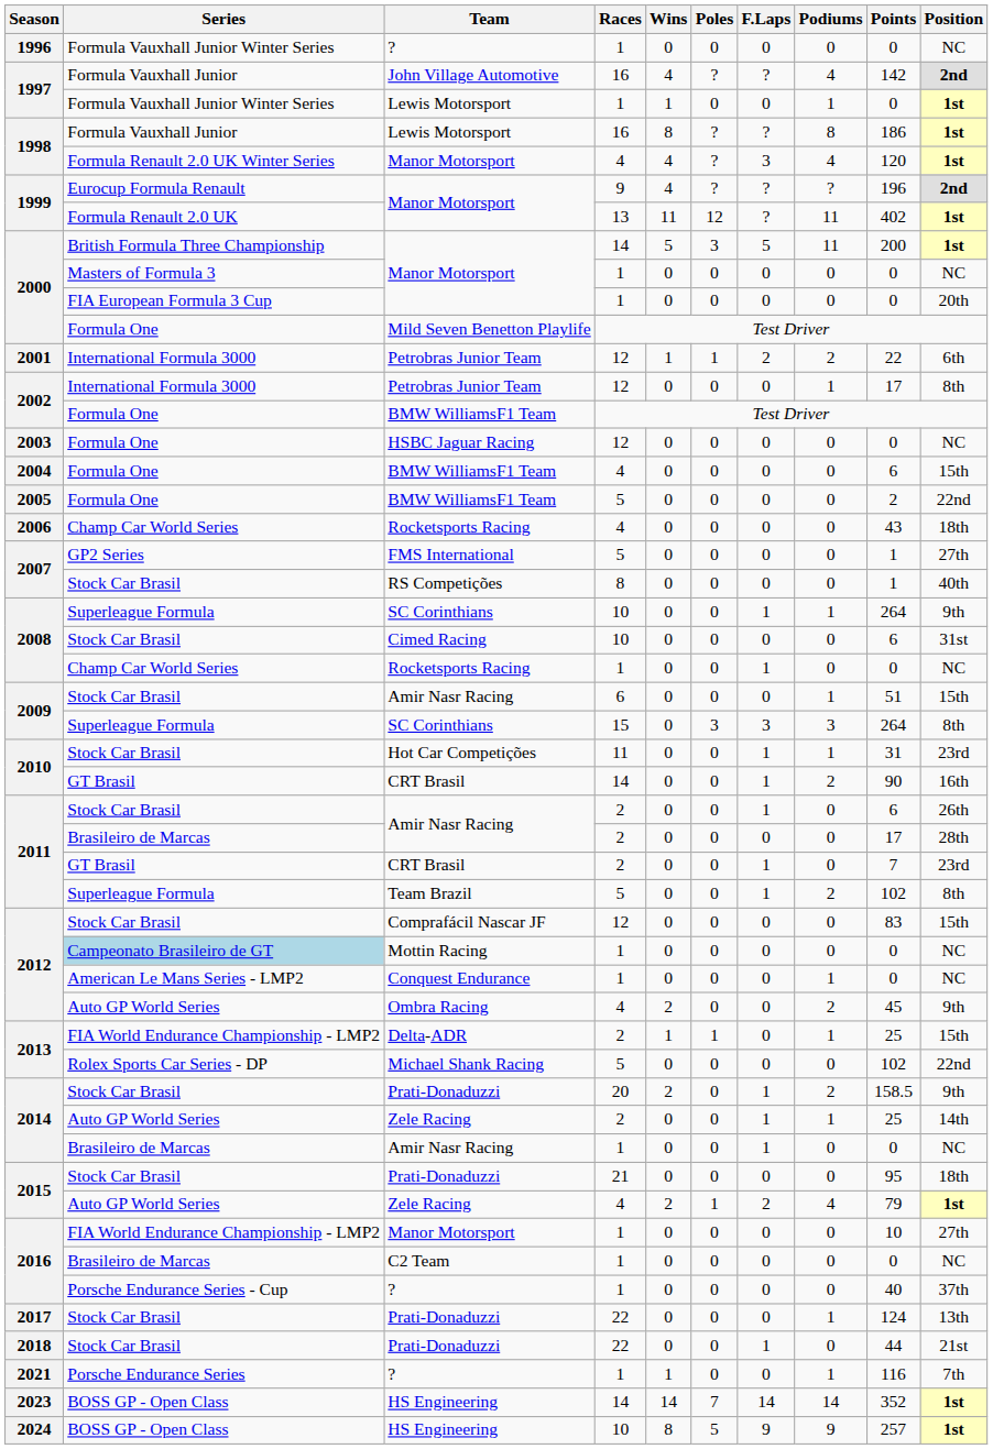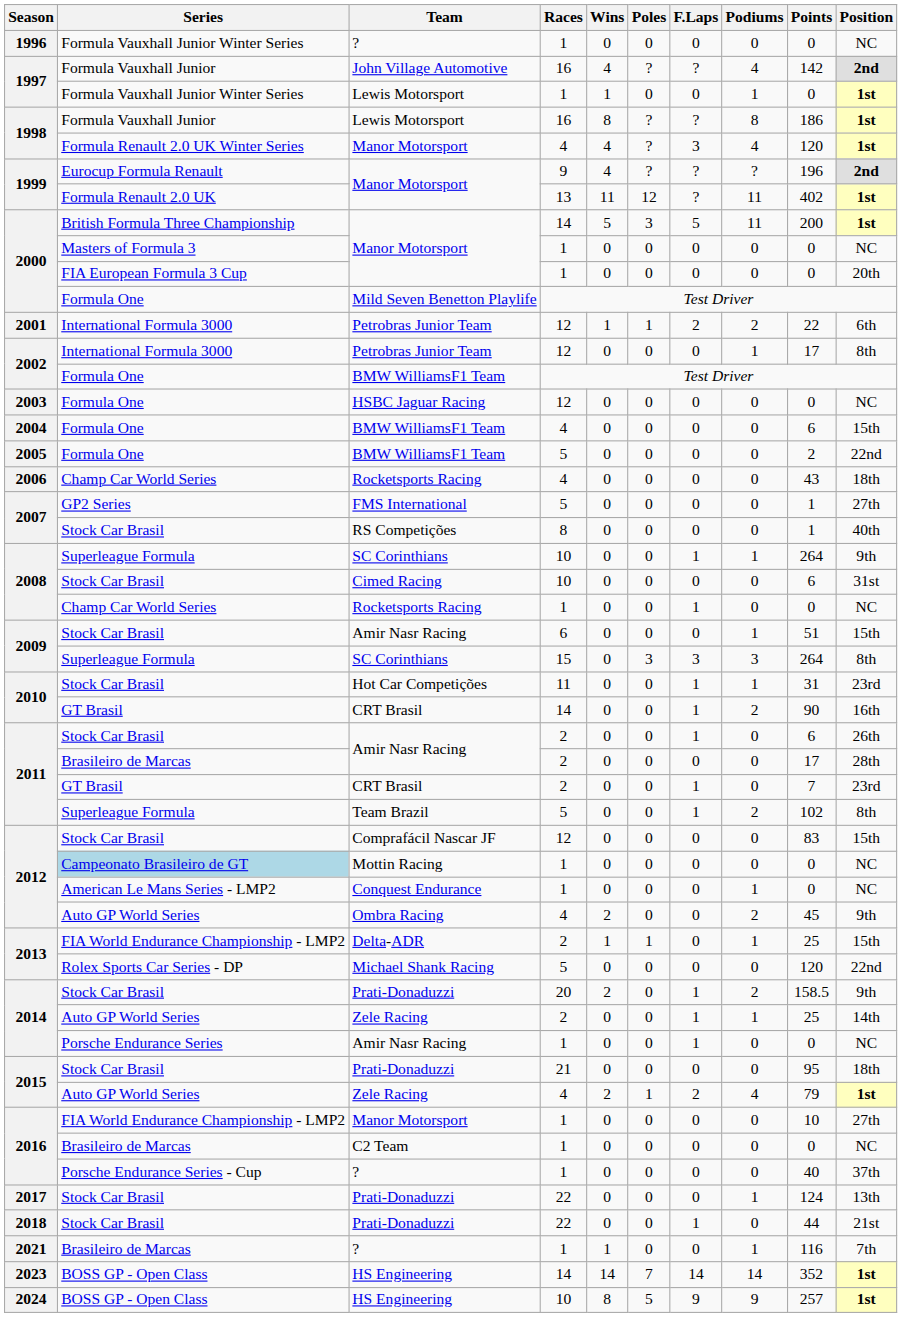 <table class="wikitable" style="font-size: 90%; text-align:center">
 <tr>
 <th>Season</th>
 <th>Series</th>
 <th>Team</th>
 <th>Races</th>
 <th>Wins</th>
 <th>Poles</th>
 <th>F.Laps</th>
 <th>Podiums</th>
 <th>Points</th>
 <th>Position</th>
 </tr>
 <tr>
 <th>1996</th>
 <td align=left>Formula Vauxhall Junior Winter Series</td>
 <td align=left>?</td>
 <td>1</td>
 <td>0</td>
 <td>0</td>
 <td>0</td>
 <td>0</td>
 <td>0</td>
 <td>NC</td>
 </tr>
 <tr>
 <th rowspan=2>1997</th>
 <td align=left>Formula Vauxhall Junior</td>
 <td align=left><a href='#'>John Village Automotive</a></td>
 <td>16</td>
 <td>4</td>
 <td>?</td>
 <td>?</td>
 <td>4</td>
 <td>142</td>
 <td style="background:#DFDFDF;"><strong>2nd</strong></td>
 </tr>
 <tr>
 <td align=left>Formula Vauxhall Junior Winter Series</td>
 <td align=left>Lewis Motorsport</td>
 <td>1</td>
 <td>1</td>
 <td>0</td>
 <td>0</td>
 <td>1</td>
 <td>0</td>
 <td style="background:#FFFFBF;"><strong>1st</strong></td>
 </tr>
 <tr>
 <th rowspan=2>1998</th>
 <td align=left>Formula Vauxhall Junior</td>
 <td align=left>Lewis Motorsport</td>
 <td>16</td>
 <td>8</td>
 <td>?</td>
 <td>?</td>
 <td>8</td>
 <td>186</td>
 <td style="background:#FFFFBF;"><strong>1st</strong></td>
 </tr>
 <tr>
 <td align=left><a href='#'>Formula Renault 2.0 UK Winter Series</a></td>
 <td align=left><a href='#'>Manor Motorsport</a></td>
 <td>4</td>
 <td>4</td>
 <td>?</td>
 <td>3</td>
 <td>4</td>
 <td>120</td>
 <td style="background:#FFFFBF;"><strong>1st</strong></td>
 </tr>
 <tr>
 <th rowspan=2>1999</th>
 <td align=left><a href='#'>Eurocup Formula Renault</a></td>
 <td rowspan=2 align=left><a href='#'>Manor Motorsport</a></td>
 <td>9</td>
 <td>4</td>
 <td>?</td>
 <td>?</td>
 <td>?</td>
 <td>196</td>
 <td style="background:#DFDFDF;"><strong>2nd</strong></td>
 </tr>
 <tr>
 <td align=left><a href='#'>Formula Renault 2.0 UK</a></td>
 <td>13</td>
 <td>11</td>
 <td>12</td>
 <td>?</td>
 <td>11</td>
 <td>402</td>
 <td style="background:#FFFFBF;"><strong>1st</strong></td>
 </tr>
 <tr>
 <th rowspan=4>2000</th>
 <td align=left nowrap><a href='#'>British Formula Three Championship</a></td>
 <td rowspan=3 align=left><a href='#'>Manor Motorsport</a></td>
 <td>14</td>
 <td>5</td>
 <td>3</td>
 <td>5</td>
 <td>11</td>
 <td>200</td>
 <td style="background:#FFFFBF;"><strong>1st</strong></td>
 </tr>
 <tr>
 <td align=left><a href='#'>Masters of Formula 3</a></td>
 <td>1</td>
 <td>0</td>
 <td>0</td>
 <td>0</td>
 <td>0</td>
 <td>0</td>
 <td>NC</td>
 </tr>
 <tr>
 <td align=left><a href='#'>FIA European Formula 3 Cup</a></td>
 <td>1</td>
 <td>0</td>
 <td>0</td>
 <td>0</td>
 <td>0</td>
 <td>0</td>
 <td>20th</td>
 </tr>
 <tr>
 <td align=left><a href='#'>Formula One</a></td>
 <td align=left><a href='#'>Mild Seven Benetton Playlife</a></td>
 <td colspan=7><em>Test Driver</em></td>
 </tr>
 <tr>
 <th>2001</th>
 <td align=left><a href='#'>International Formula 3000</a></td>
 <td align=left><a href='#'>Petrobras Junior Team</a></td>
 <td>12</td>
 <td>1</td>
 <td>1</td>
 <td>2</td>
 <td>2</td>
 <td>22</td>
 <td>6th</td>
 </tr>
 <tr>
 <th rowspan=2>2002</th>
 <td align=left><a href='#'>International Formula 3000</a></td>
 <td align=left><a href='#'>Petrobras Junior Team</a></td>
 <td>12</td>
 <td>0</td>
 <td>0</td>
 <td>0</td>
 <td>1</td>
 <td>17</td>
 <td>8th</td>
 </tr>
 <tr>
 <td align=left><a href='#'>Formula One</a></td>
 <td align=left><a href='#'>BMW WilliamsF1 Team</a></td>
 <td colspan=7><em>Test Driver</em></td>
 </tr>
 <tr>
 <th>2003</th>
 <td align=left><a href='#'>Formula One</a></td>
 <td align=left><a href='#'>HSBC Jaguar Racing</a></td>
 <td>12</td>
 <td>0</td>
 <td>0</td>
 <td>0</td>
 <td>0</td>
 <td>0</td>
 <td>NC</td>
 </tr>
 <tr>
 <th>2004</th>
 <td align=left><a href='#'>Formula One</a></td>
 <td align=left><a href='#'>BMW WilliamsF1 Team</a></td>
 <td>4</td>
 <td>0</td>
 <td>0</td>
 <td>0</td>
 <td>0</td>
 <td>6</td>
 <td>15th</td>
 </tr>
 <tr>
 <th>2005</th>
 <td align=left><a href='#'>Formula One</a></td>
 <td align=left><a href='#'>BMW WilliamsF1 Team</a></td>
 <td>5</td>
 <td>0</td>
 <td>0</td>
 <td>0</td>
 <td>0</td>
 <td>2</td>
 <td>22nd</td>
 </tr>
 <tr>
 <th>2006</th>
 <td align=left><a href='#'>Champ Car World Series</a></td>
 <td align=left><a href='#'>Rocketsports Racing</a></td>
 <td>4</td>
 <td>0</td>
 <td>0</td>
 <td>0</td>
 <td>0</td>
 <td>43</td>
 <td>18th</td>
 </tr>
 <tr>
 <th rowspan=2>2007</th>
 <td align=left><a href='#'>GP2 Series</a></td>
 <td align=left><a href='#'>FMS International</a></td>
 <td>5</td>
 <td>0</td>
 <td>0</td>
 <td>0</td>
 <td>0</td>
 <td>1</td>
 <td>27th</td>
 </tr>
 <tr>
 <td align=left><a href='#'>Stock Car Brasil</a></td>
 <td align=left>RS Competições</td>
 <td>8</td>
 <td>0</td>
 <td>0</td>
 <td>0</td>
 <td>0</td>
 <td>1</td>
 <td>40th</td>
 </tr>
 <tr>
 <th rowspan=3>2008</th>
 <td align=left><a href='#'>Superleague Formula</a></td>
 <td align=left><a href='#'>SC Corinthians</a></td>
 <td>10</td>
 <td>0</td>
 <td>0</td>
 <td>1</td>
 <td>1</td>
 <td>264</td>
 <td>9th</td>
 </tr>
 <tr>
 <td align=left><a href='#'>Stock Car Brasil</a></td>
 <td align=left><a href='#'>Cimed Racing</a></td>
 <td>10</td>
 <td>0</td>
 <td>0</td>
 <td>0</td>
 <td>0</td>
 <td>6</td>
 <td>31st</td>
 </tr>
 <tr>
 <td align=left><a href='#'>Champ Car World Series</a></td>
 <td align=left><a href='#'>Rocketsports Racing</a></td>
 <td>1</td>
 <td>0</td>
 <td>0</td>
 <td>1</td>
 <td>0</td>
 <td>0</td>
 <td>NC</td>
 </tr>
 <tr>
 <th rowspan=2>2009</th>
 <td align=left><a href='#'>Stock Car Brasil</a></td>
 <td align=left>Amir Nasr Racing</td>
 <td>6</td>
 <td>0</td>
 <td>0</td>
 <td>0</td>
 <td>1</td>
 <td>51</td>
 <td>15th</td>
 </tr>
 <tr>
 <td align=left><a href='#'>Superleague Formula</a></td>
 <td align=left><a href='#'>SC Corinthians</a></td>
 <td>15</td>
 <td>0</td>
 <td>3</td>
 <td>3</td>
 <td>3</td>
 <td>264</td>
 <td>8th</td>
 </tr>
 <tr>
 <th rowspan=2>2010</th>
 <td align=left><a href='#'>Stock Car Brasil</a></td>
 <td align=left>Hot Car Competições</td>
 <td>11</td>
 <td>0</td>
 <td>0</td>
 <td>1</td>
 <td>1</td>
 <td>31</td>
 <td>23rd</td>
 </tr>
 <tr>
 <td align=left><a href='#'>GT Brasil</a></td>
 <td align=left>CRT Brasil</td>
 <td>14</td>
 <td>0</td>
 <td>0</td>
 <td>1</td>
 <td>2</td>
 <td>90</td>
 <td>16th</td>
 </tr>
 <tr>
 <th rowspan=4>2011</th>
 <td align=left><a href='#'>Stock Car Brasil</a></td>
 <td rowspan=2 align=left>Amir Nasr Racing</td>
 <td>2</td>
 <td>0</td>
 <td>0</td>
 <td>1</td>
 <td>0</td>
 <td>6</td>
 <td>26th</td>
 </tr>
 <tr>
 <td align=left><a href='#'>Brasileiro de Marcas</a></td>
 <td>2</td>
 <td>0</td>
 <td>0</td>
 <td>0</td>
 <td>0</td>
 <td>17</td>
 <td>28th</td>
 </tr>
 <tr>
 <td align=left><a href='#'>GT Brasil</a></td>
 <td align=left>CRT Brasil</td>
 <td>2</td>
 <td>0</td>
 <td>0</td>
 <td>1</td>
 <td>0</td>
 <td>7</td>
 <td>23rd</td>
 </tr>
 <tr>
 <td align=left><a href='#'>Superleague Formula</a></td>
 <td align=left>Team Brazil</td>
 <td>5</td>
 <td>0</td>
 <td>0</td>
 <td>1</td>
 <td>2</td>
 <td>102</td>
 <td>8th</td>
 </tr>
 <tr>
 <th rowspan=4>2012</th>
 <td align=left><a href='#'>Stock Car Brasil</a></td>
 <td align=left>Comprafácil Nascar JF</td>
 <td>12</td>
 <td>0</td>
 <td>0</td>
 <td>0</td>
 <td>0</td>
 <td>83</td>
 <td>15th</td>
 </tr>
 <tr>
 <td align=left style="background: lightblue;"><a href='#'>Campeonato Brasileiro de GT</a></td>
 <td align=left>Mottin Racing</td>
 <td>1</td>
 <td>0</td>
 <td>0</td>
 <td>0</td>
 <td>0</td>
 <td>0</td>
 <td>NC</td>
 </tr>
 <tr>
 <td align=left><a href='#'>American Le Mans Series</a> - LMP2</td>
 <td align=left><a href='#'>Conquest Endurance</a></td>
 <td>1</td>
 <td>0</td>
 <td>0</td>
 <td>0</td>
 <td>1</td>
 <td>0</td>
 <td>NC</td>
 </tr>
 <tr>
 <td align=left><a href='#'>Auto GP World Series</a></td>
 <td align=left><a href='#'>Ombra Racing</a></td>
 <td>4</td>
 <td>2</td>
 <td>0</td>
 <td>0</td>
 <td>2</td>
 <td>45</td>
 <td>9th</td>
 </tr>
 <tr>
 <th rowspan=2>2013</th>
 <td align=left><a href='#'>FIA World Endurance Championship</a> - LMP2</td>
 <td align=left><a href='#'>Delta</a>-<a href='#'>ADR</a></td>
 <td>2</td>
 <td>1</td>
 <td>1</td>
 <td>0</td>
 <td>1</td>
 <td>25</td>
 <td>15th</td>
 </tr>
 <tr>
 <td align=left><a href='#'>Rolex Sports Car Series</a> - DP</td>
 <td align=left><a href='#'>Michael Shank Racing</a></td>
 <td>5</td>
 <td>0</td>
 <td>0</td>
 <td>0</td>
 <td>0</td>
-<td>102</td>
+<td>120</td>
 <td>22nd</td>
 </tr>
 <tr>
 <th rowspan=3>2014</th>
 <td align=left><a href='#'>Stock Car Brasil</a></td>
 <td align=left><a href='#'>Prati-Donaduzzi</a></td>
 <td>20</td>
 <td>2</td>
 <td>0</td>
 <td>1</td>
 <td>2</td>
 <td>158.5</td>
 <td>9th</td>
 </tr>
 <tr>
 <td align=left><a href='#'>Auto GP World Series</a></td>
 <td align=left><a href='#'>Zele Racing</a></td>
 <td>2</td>
 <td>0</td>
 <td>0</td>
 <td>1</td>
 <td>1</td>
 <td>25</td>
 <td>14th</td>
 </tr>
 <tr>
-<td align=left><a href='#'>Brasileiro de Marcas</a></td>
+<td align=left><a href='#'>Porsche Endurance Series</a></td>
 <td align=left>Amir Nasr Racing</td>
 <td>1</td>
 <td>0</td>
 <td>0</td>
 <td>1</td>
 <td>0</td>
 <td>0</td>
 <td>NC</td>
 </tr>
 <tr>
 <th rowspan=2>2015</th>
 <td align=left><a href='#'>Stock Car Brasil</a></td>
 <td align=left><a href='#'>Prati-Donaduzzi</a></td>
 <td>21</td>
 <td>0</td>
 <td>0</td>
 <td>0</td>
 <td>0</td>
 <td>95</td>
 <td>18th</td>
 </tr>
 <tr>
 <td align=left><a href='#'>Auto GP World Series</a></td>
 <td align=left><a href='#'>Zele Racing</a></td>
 <td>4</td>
 <td>2</td>
 <td>1</td>
 <td>2</td>
 <td>4</td>
 <td>79</td>
 <td style="background:#FFFFBF;"><strong>1st</strong></td>
 </tr>
 <tr>
 <th rowspan=3>2016</th>
 <td align=left><a href='#'>FIA World Endurance Championship</a> - LMP2</td>
 <td align=left><a href='#'>Manor Motorsport</a></td>
 <td>1</td>
 <td>0</td>
 <td>0</td>
 <td>0</td>
 <td>0</td>
 <td>10</td>
 <td>27th</td>
 </tr>
 <tr>
 <td align=left><a href='#'>Brasileiro de Marcas</a></td>
 <td align=left>C2 Team</td>
 <td>1</td>
 <td>0</td>
 <td>0</td>
 <td>0</td>
 <td>0</td>
 <td>0</td>
 <td>NC</td>
 </tr>
 <tr>
 <td align=left><a href='#'>Porsche Endurance Series</a> - Cup</td>
 <td align=left>?</td>
 <td>1</td>
 <td>0</td>
 <td>0</td>
 <td>0</td>
 <td>0</td>
 <td>40</td>
 <td>37th</td>
 </tr>
 <tr>
 <th>2017</th>
 <td align=left><a href='#'>Stock Car Brasil</a></td>
 <td align=left><a href='#'>Prati-Donaduzzi</a></td>
 <td>22</td>
 <td>0</td>
 <td>0</td>
 <td>0</td>
 <td>1</td>
 <td>124</td>
 <td>13th</td>
 </tr>
 <tr>
 <th>2018</th>
 <td align=left><a href='#'>Stock Car Brasil</a></td>
 <td align=left><a href='#'>Prati-Donaduzzi</a></td>
 <td>22</td>
 <td>0</td>
 <td>0</td>
 <td>1</td>
 <td>0</td>
 <td>44</td>
 <td>21st</td>
 </tr>
 <tr>
 <th>2021</th>
-<td align=left><a href='#'>Porsche Endurance Series</a></td>
+<td align=left><a href='#'>Brasileiro de Marcas</a></td>
 <td align=left>?</td>
 <td>1</td>
 <td>1</td>
 <td>0</td>
 <td>0</td>
 <td>1</td>
 <td>116</td>
 <td>7th</td>
 </tr>
 <tr>
 <th>2023</th>
 <td align=left><a href='#'>BOSS GP - Open Class</a></td>
 <td align=left><a href='#'>HS Engineering</a></td>
 <td>14</td>
 <td>14</td>
 <td>7</td>
 <td>14</td>
 <td>14</td>
 <td>352</td>
 <td style="background:#FFFFBF;"><strong>1st</strong></td>
 </tr>
 <tr>
 <th>2024</th>
 <td align=left><a href='#'>BOSS GP - Open Class</a></td>
 <td align=left><a href='#'>HS Engineering</a></td>
 <td>10</td>
 <td>8</td>
 <td>5</td>
 <td>9</td>
 <td>9</td>
 <td>257</td>
 <td style="background:#FFFFBF;"><strong>1st</strong></td>
 </tr>
 </table>
